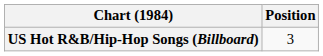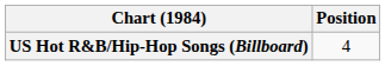 <table class="wikitable plainrowheaders" style="text-align:center">
 <tr>
 <th scope="col">Chart (1984)</th>
 <th scope="col">Position</th>
 </tr>
 <tr>
 <th scope="row">US Hot R&B/Hip-Hop Songs (<em>Billboard</em>)</th>
-<td>3</td>
+<td>4</td>
 </tr>
 </table>
